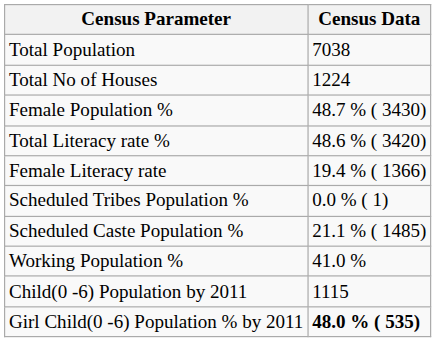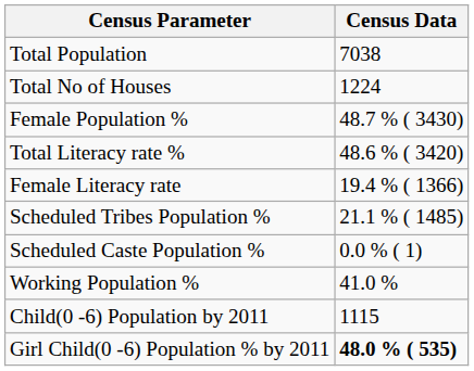 <table class="wikitable">
 <tr>
 <th>Census Parameter</th>
 <th>Census Data</th>
 </tr>
 <tr>
 <td>Total Population</td>
 <td>7038</td>
 </tr>
 <tr>
 <td>Total No of Houses</td>
 <td>1224</td>
 </tr>
 <tr>
 <td>Female Population %</td>
 <td>48.7 % ( 3430)</td>
 </tr>
 <tr>
 <td>Total Literacy rate %</td>
 <td>48.6 % ( 3420)</td>
 </tr>
 <tr>
 <td>Female Literacy rate</td>
 <td>19.4 % ( 1366)</td>
 </tr>
 <tr>
 <td>Scheduled Tribes Population %</td>
-<td>0.0 % ( 1)</td>
+<td>21.1 % ( 1485)</td>
 </tr>
 <tr>
 <td>Scheduled Caste Population %</td>
-<td>21.1 % ( 1485)</td>
+<td>0.0 % ( 1)</td>
 </tr>
 <tr>
 <td>Working Population %</td>
 <td>41.0 %</td>
 </tr>
 <tr>
 <td>Child(0 -6) Population by 2011</td>
 <td>1115</td>
 </tr>
 <tr>
 <td>Girl Child(0 -6) Population % by 2011</td>
 <td><strong>48.0 % ( 535)</strong></td>
 </tr>
 </table>
